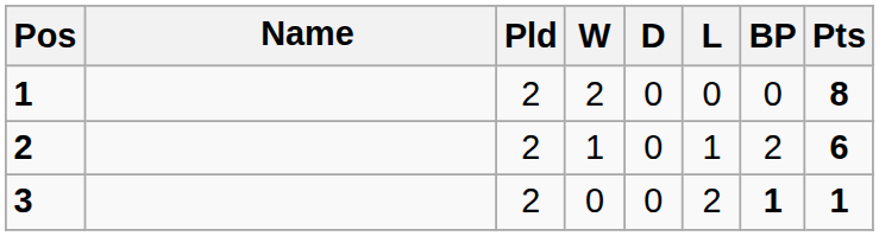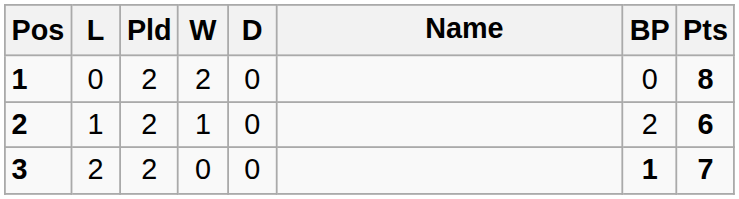 <table class="wikitable">
 <tr border=1 cellpadding=5 cellspacing=0>
 <th bgcolor="#efefef" width="20">Pos</th>
-<th bgcolor="#efefef" width="185">　Name</th>
+<th bgcolor="#efefef" width="20">L</th>
 <th bgcolor="#efefef" width="20">Pld</th>
 <th bgcolor="#efefef" width="20">W</th>
 <th bgcolor="#efefef" width="20">D</th>
-<th bgcolor="#efefef" width="20">L</th>
+<th bgcolor="#efefef" width="185">　Name</th>
 <th bgcolor="#efefef" width="20">BP</th>
 <th bgcolor="#efefef" width="20">Pts</th>
 </tr>
 <tr align=center>
 <td align=left><strong>1</strong></td>
-<td align=left><strong></strong></td>
+<td>0</td>
 <td>2</td>
 <td>2</td>
 <td>0</td>
-<td>0</td>
+<td align=left><strong></strong></td>
 <td>0</td>
 <td><strong>8</strong></td>
 </tr>
 <tr align=center>
 <td align=left><strong>2</strong></td>
-<td align=left><strong></strong></td>
+<td>1</td>
 <td>2</td>
 <td>1</td>
 <td>0</td>
-<td>1</td>
+<td align=left><strong></strong></td>
 <td>2</td>
 <td><strong>6</strong></td>
 </tr>
 <tr align=center>
 <td align=left><strong>3</strong></td>
-<td align=left><strong></strong></td>
+<td>2</td>
 <td>2</td>
 <td>0</td>
 <td>0</td>
-<td>2</td>
+<td align=left><strong></strong></td>
 <td><strong>1</strong></td>
-<td><strong>1</strong></td>
+<td><strong>7</strong></td>
 </tr>
 </table>
